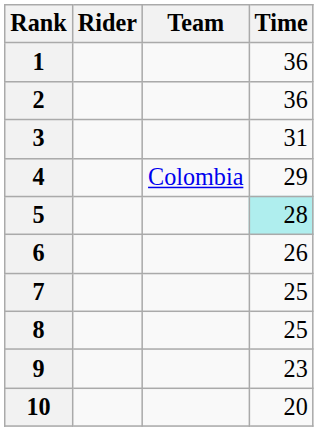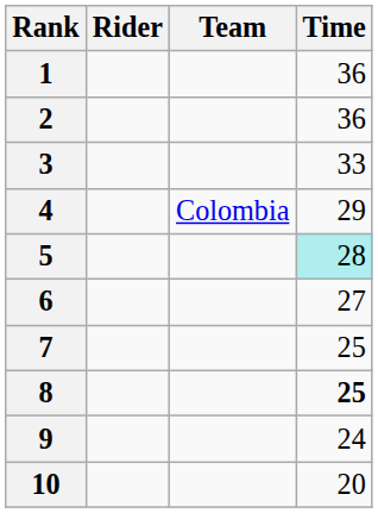 <table class="wikitable" margin-bottom:0;">
 <tr>
 <th scope="col">Rank</th>
 <th scope="col">Rider</th>
 <th scope="col">Team</th>
 <th scope="col">Time</th>
 </tr>
 <tr>
 <th scope="row">1</th>
 <td> </td>
 <td></td>
 <td align="right">36</td>
 </tr>
 <tr>
 <th scope="row">2</th>
 <td> </td>
 <td></td>
 <td align="right">36</td>
 </tr>
 <tr>
 <th scope="row">3</th>
 <td></td>
 <td></td>
-<td align="right">31</td>
+<td align="right">33</td>
 </tr>
 <tr>
 <th scope="row">4</th>
 <td></td>
 <td><a href='#'>Colombia</a></td>
 <td align="right">29</td>
 </tr>
 <tr>
 <th scope="row">5</th>
 <td></td>
 <td></td>
 <td align="right" style="background: paleturquoise;">28</td>
 </tr>
 <tr>
 <th scope="row">6</th>
 <td></td>
 <td></td>
-<td align="right">26</td>
+<td align="right">27</td>
 </tr>
 <tr>
 <th scope="row">7</th>
 <td></td>
 <td></td>
 <td align="right">25</td>
 </tr>
 <tr>
 <th scope="row">8</th>
 <td></td>
 <td></td>
-<td align="right">25</td>
+<td align="right"><strong>25</strong></td>
 </tr>
 <tr>
 <th scope="row">9</th>
 <td> </td>
 <td></td>
-<td align="right">23</td>
+<td align="right">24</td>
 </tr>
 <tr>
 <th scope="row">10</th>
 <td></td>
 <td></td>
 <td align="right">20</td>
 </tr>
 </table>
